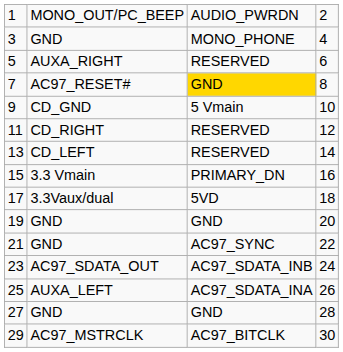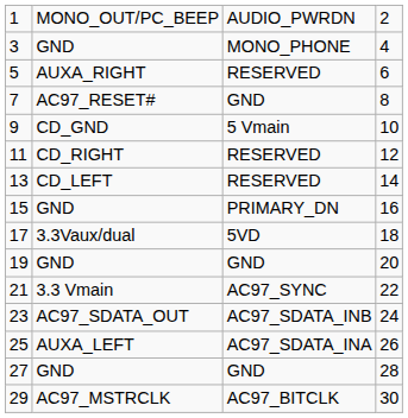 <table class="wikitable">
 <tr>
 <td>1</td>
 <td>MONO_OUT/PC_BEEP</td>
 <td>AUDIO_PWRDN</td>
 <td>2</td>
 </tr>
 <tr>
 <td>3</td>
 <td>GND</td>
 <td>MONO_PHONE</td>
 <td>4</td>
 </tr>
 <tr>
 <td>5</td>
 <td>AUXA_RIGHT</td>
 <td>RESERVED</td>
 <td>6</td>
 </tr>
 <tr>
 <td>7</td>
 <td>AC97_RESET#</td>
-<td style="background: gold;">GND</td>
+<td>GND</td>
 <td>8</td>
 </tr>
 <tr>
 <td>9</td>
 <td>CD_GND</td>
 <td>5 Vmain</td>
 <td>10</td>
 </tr>
 <tr>
 <td>11</td>
 <td>CD_RIGHT</td>
 <td>RESERVED</td>
 <td>12</td>
 </tr>
 <tr>
 <td>13</td>
 <td>CD_LEFT</td>
 <td>RESERVED</td>
 <td>14</td>
 </tr>
 <tr>
 <td>15</td>
-<td>3.3 Vmain</td>
+<td>GND</td>
 <td>PRIMARY_DN</td>
 <td>16</td>
 </tr>
 <tr>
 <td>17</td>
 <td>3.3Vaux/dual</td>
 <td>5VD</td>
 <td>18</td>
 </tr>
 <tr>
 <td>19</td>
 <td>GND</td>
 <td>GND</td>
 <td>20</td>
 </tr>
 <tr>
 <td>21</td>
-<td>GND</td>
+<td>3.3 Vmain</td>
 <td>AC97_SYNC</td>
 <td>22</td>
 </tr>
 <tr>
 <td>23</td>
 <td>AC97_SDATA_OUT</td>
 <td>AC97_SDATA_INB</td>
 <td>24</td>
 </tr>
 <tr>
 <td>25</td>
 <td>AUXA_LEFT</td>
 <td>AC97_SDATA_INA</td>
 <td>26</td>
 </tr>
 <tr>
 <td>27</td>
 <td>GND</td>
 <td>GND</td>
 <td>28</td>
 </tr>
 <tr>
 <td>29</td>
 <td>AC97_MSTRCLK</td>
 <td>AC97_BITCLK</td>
 <td>30</td>
 </tr>
 </table>
